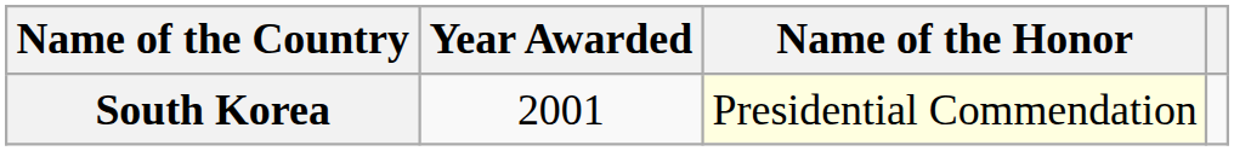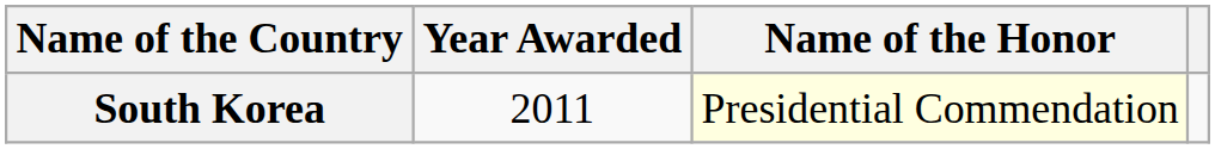 <table class="wikitable plainrowheaders" style="margin-right: 0;">
 <tr>
 <th scope="col">Name of the Country</th>
 <th scope="col">Year Awarded</th>
 <th scope="col">Name of the Honor</th>
 <th scope="col" class="unsortable"></th>
 </tr>
 <tr>
 <th scope="row">South Korea</th>
-<td style="text-align:center">2001</td>
+<td style="text-align:center">2011</td>
 <td style="background: lightyellow;">Presidential Commendation</td>
 <td style="text-align:center"></td>
 </tr>
 </table>
